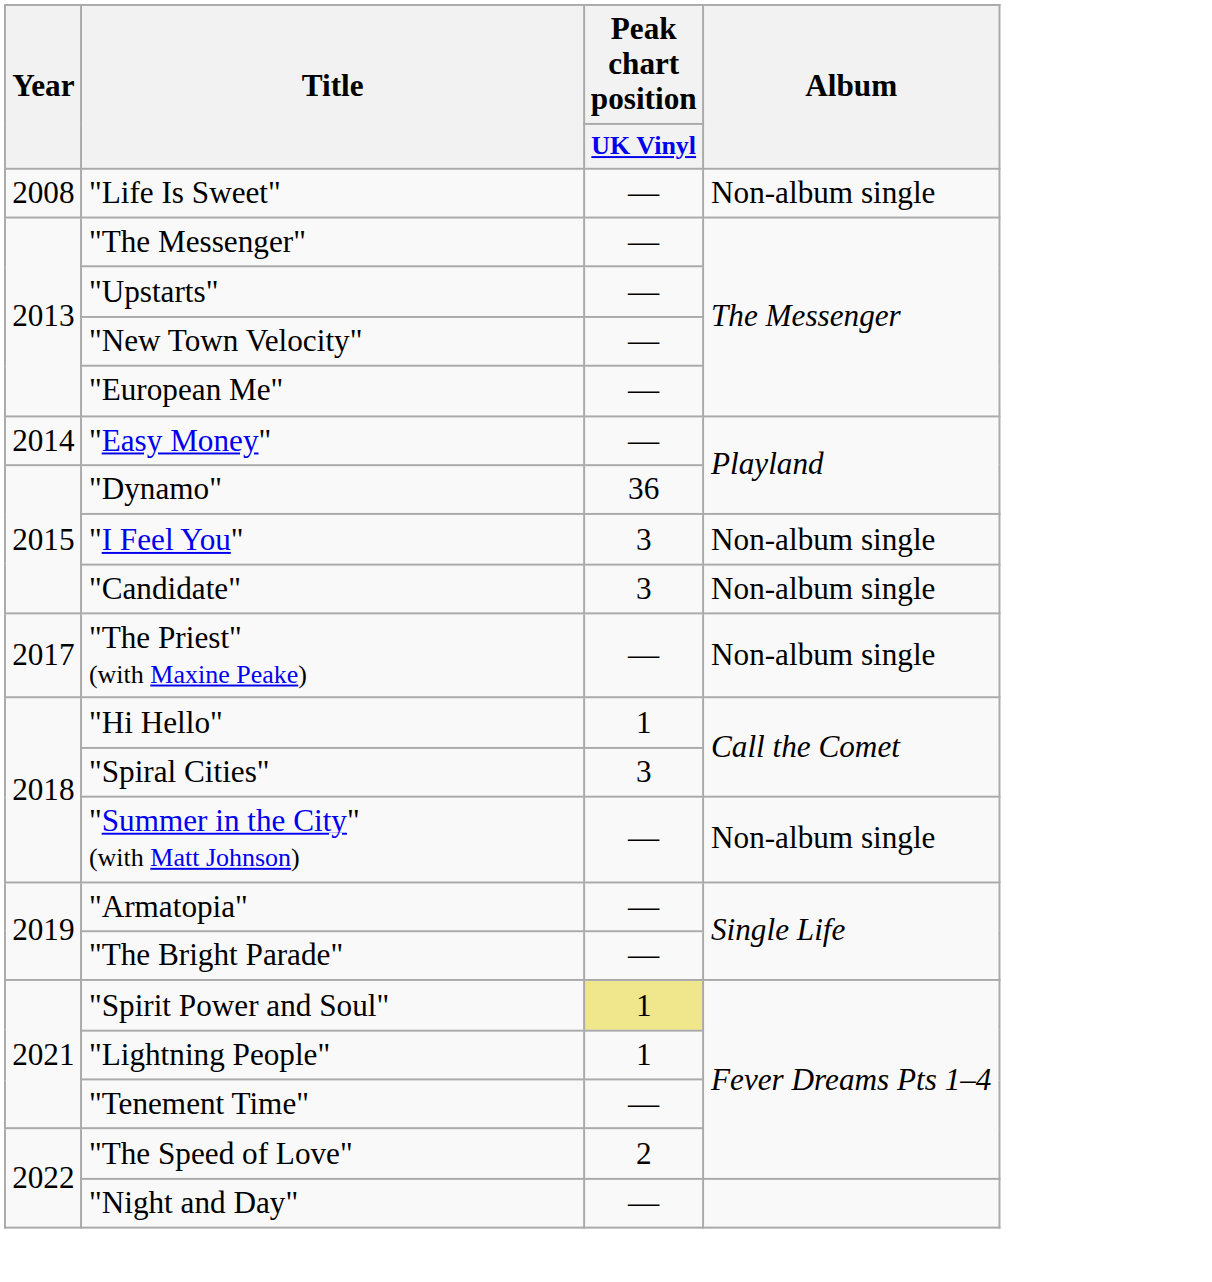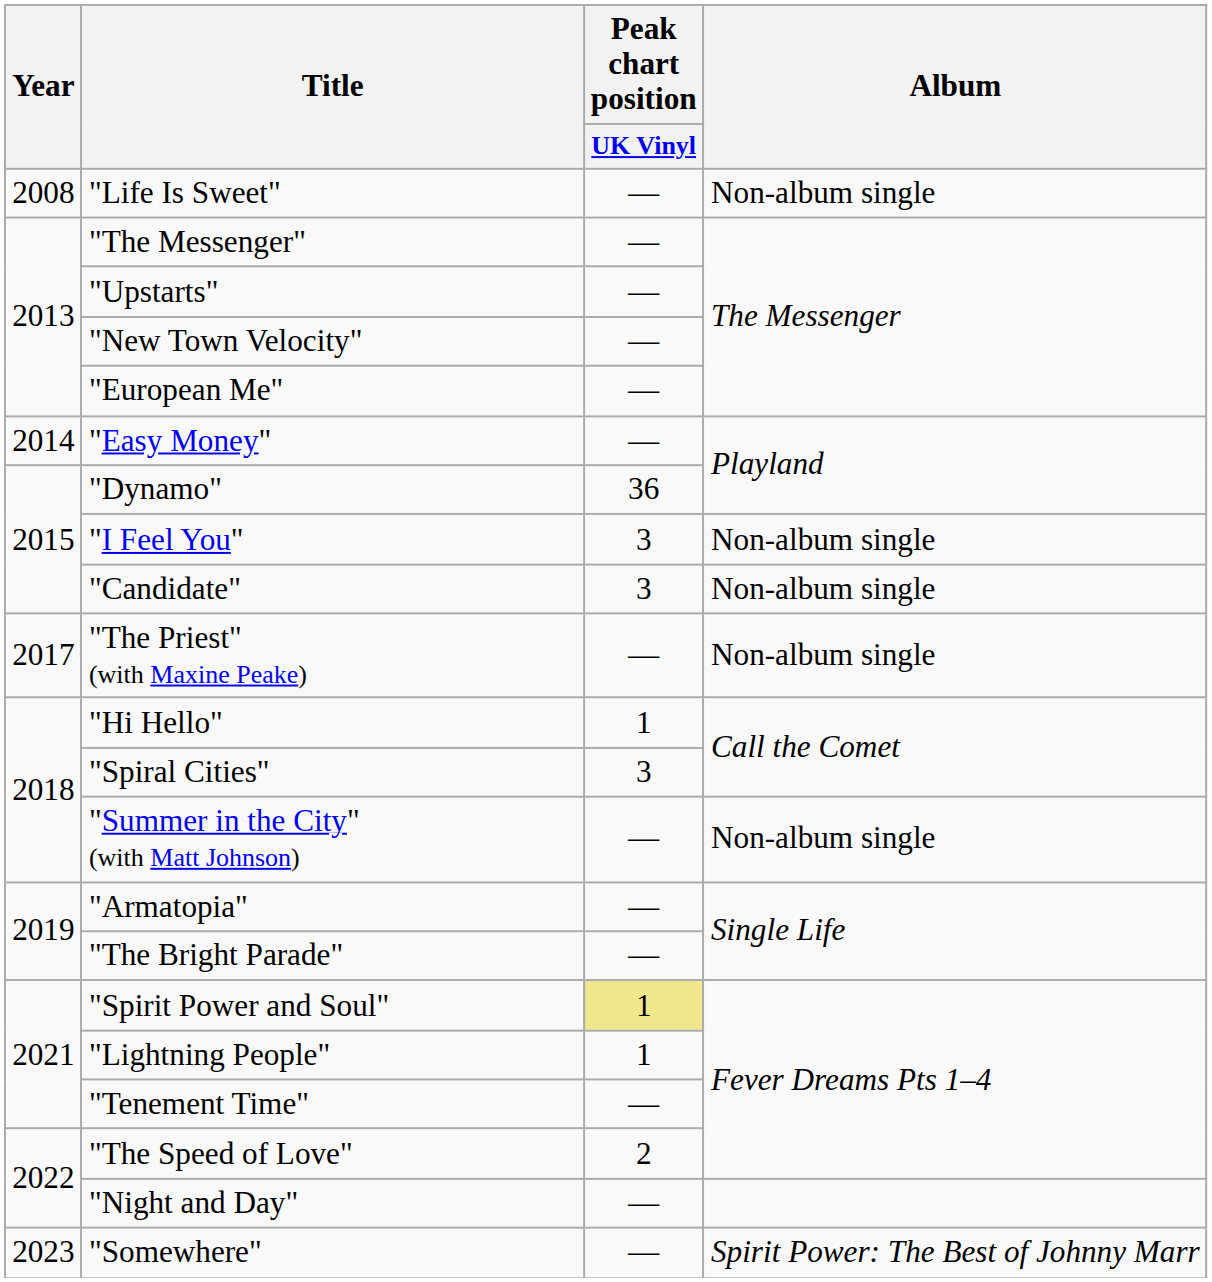 <table class="wikitable" style="text-align:center">
 <tr>
 <th rowspan="2">Year</th>
 <th rowspan="2" style="width:250px;">Title</th>
 <th colspan="1">Peak chart position</th>
 <th rowspan="2">Album</th>
 </tr>
 <tr style="font-size:smaller;">
 <th width="35"><a href='#'>UK Vinyl</a></th>
 </tr>
 <tr>
 <td>2008</td>
 <td align=left>"Life Is Sweet" </td>
 <td>—</td>
 <td align=left>Non-album single</td>
 </tr>
 <tr>
 <td rowspan="4">2013</td>
 <td align=left>"The Messenger" </td>
 <td>—</td>
 <td style="text-align:left;" rowspan="4"><em>The Messenger</em></td>
 </tr>
 <tr>
 <td align=left>"Upstarts"</td>
 <td>—</td>
 </tr>
 <tr>
 <td align=left>"New Town Velocity"</td>
 <td>—</td>
 </tr>
 <tr>
 <td align=left>"European Me" </td>
 <td>—</td>
 </tr>
 <tr>
 <td>2014</td>
 <td align=left>"<a href='#'>Easy Money</a>"</td>
 <td>—</td>
 <td style="text-align:left;" rowspan="2"><em>Playland</em></td>
 </tr>
 <tr>
 <td rowspan="3">2015</td>
 <td align=left>"Dynamo"</td>
 <td>36</td>
 </tr>
 <tr>
 <td align=left>"<a href='#'>I Feel You</a>"</td>
 <td>3</td>
 <td align=left>Non-album single</td>
 </tr>
 <tr>
 <td align=left>"Candidate"</td>
 <td>3</td>
 <td style="text-align:left;">Non-album single</td>
 </tr>
 <tr>
 <td>2017</td>
 <td align=left>"The Priest"<br><small>(with <a href='#'>Maxine Peake</a>)</small></td>
 <td>—</td>
 <td style="text-align:left;">Non-album single</td>
 </tr>
 <tr>
 <td rowspan="3">2018</td>
 <td align=left>"Hi Hello"</td>
 <td>1</td>
 <td style="text-align:left;" rowspan="2"><em>Call the Comet</em></td>
 </tr>
 <tr>
 <td align=left>"Spiral Cities"</td>
 <td>3</td>
 </tr>
 <tr>
 <td align=left>"<a href='#'>Summer in the City</a>"<br><small>(with <a href='#'>Matt Johnson</a>)</small></td>
 <td>—</td>
 <td style="text-align:left;">Non-album single</td>
 </tr>
 <tr style="text-align:center;">
 <td rowspan="2">2019</td>
 <td align=left>"Armatopia"</td>
 <td>—</td>
 <td style="text-align:left;" rowspan="2"><em>Single Life</em></td>
 </tr>
 <tr>
 <td align=left>"The Bright Parade"</td>
 <td>—</td>
 </tr>
 <tr>
 <td rowspan="3">2021</td>
 <td align=left>"Spirit Power and Soul"</td>
 <td style="background: khaki;">1</td>
 <td style="text-align:left;" rowspan="4"><em>Fever Dreams Pts 1–4</em></td>
 </tr>
 <tr>
 <td align=left>"Lightning People"</td>
 <td>1</td>
 </tr>
 <tr>
 <td align=left>"Tenement Time"</td>
 <td>—</td>
 </tr>
 <tr>
 <td rowspan="2">2022</td>
 <td align=left>"The Speed of Love"</td>
 <td>2</td>
 </tr>
 <tr>
 <td align=left>"Night and Day" </td>
 <td>—</td>
 <td style="text-align:left;" rowspan="1"></td>
 </tr>
+<tr>
+<td>2023</td>
+<td align=left>"Somewhere"</td>
+<td>—</td>
+<td align=left><em>Spirit Power: The Best of Johnny Marr</em></td>
+</tr>
 </table>
